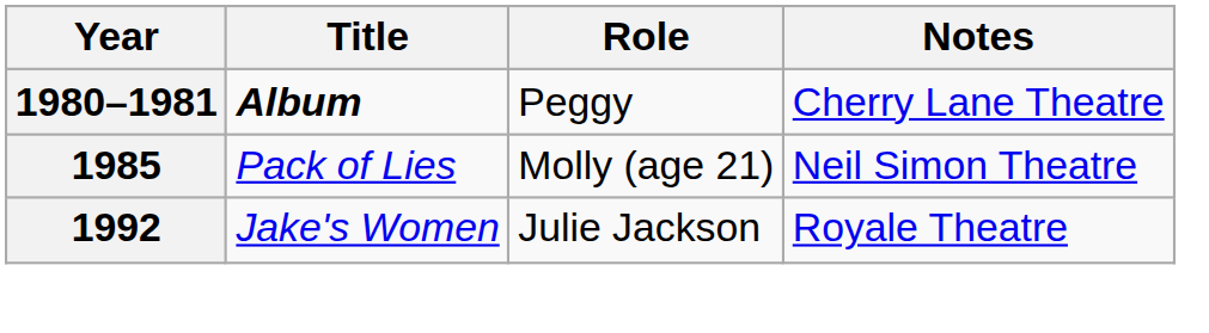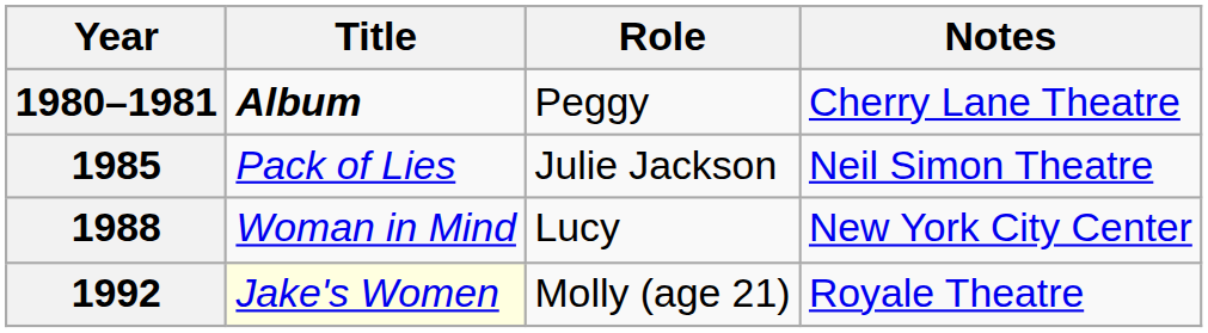 <table class="wikitable plainrowheaders sortable">
 <tr>
 <th scope="col">Year</th>
 <th scope="col">Title</th>
 <th scope="col">Role</th>
 <th scope="col" class="unsortable">Notes</th>
 </tr>
 <tr>
 <th scope="row">1980–1981</th>
 <td><strong><em>Album</em></strong></td>
 <td>Peggy</td>
 <td><a href='#'>Cherry Lane Theatre</a></td>
 </tr>
 <tr>
 <th scope="row">1985</th>
 <td><em><a href='#'>Pack of Lies</a></em></td>
-<td>Molly (age 21)</td>
+<td>Julie Jackson</td>
 <td><a href='#'>Neil Simon Theatre</a></td>
 </tr>
 <tr>
+<th scope="row">1988</th>
+<td><em><a href='#'>Woman in Mind</a></em></td>
+<td>Lucy</td>
+<td><a href='#'>New York City Center</a></td>
+</tr>
+<tr>
 <th scope="row">1992</th>
-<td><em><a href='#'>Jake's Women</a></em></td>
-<td>Julie Jackson</td>
+<td style="background: lightyellow;"><em><a href='#'>Jake's Women</a></em></td>
+<td>Molly (age 21)</td>
 <td><a href='#'>Royale Theatre</a></td>
 </tr>
 </table>
